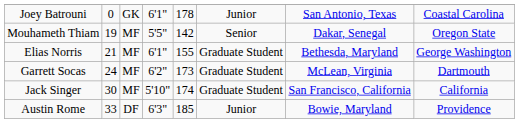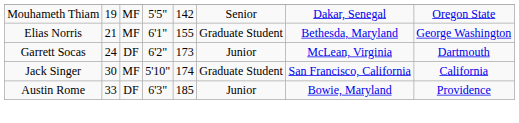 <table class="wikitable sortable" border="1" style="text-align:center;">
 <tr align=center>
-</tr>
-<tr>
-<td>Joey Batrouni</td>
-<td>0</td>
-<td>GK</td>
-<td>6'1"</td>
-<td>178</td>
-<td>Junior</td>
-<td><a href='#'>San Antonio, Texas</a></td>
-<td><a href='#'>Coastal Carolina</a></td>
 </tr>
 <tr>
 <td>Mouhameth Thiam</td>
 <td>19</td>
 <td>MF</td>
 <td>5'5"</td>
 <td>142</td>
 <td>Senior</td>
 <td><a href='#'>Dakar, Senegal</a></td>
 <td><a href='#'>Oregon State</a></td>
 </tr>
 <tr>
 <td>Elias Norris</td>
 <td>21</td>
 <td>MF</td>
 <td>6'1"</td>
 <td>155</td>
 <td>Graduate Student</td>
 <td><a href='#'>Bethesda, Maryland</a></td>
 <td><a href='#'>George Washington</a></td>
 </tr>
 <tr>
 <td>Garrett Socas</td>
 <td>24</td>
-<td>MF</td>
+<td>DF</td>
 <td>6'2"</td>
 <td>173</td>
-<td>Graduate Student</td>
+<td>Junior</td>
 <td><a href='#'>McLean, Virginia</a></td>
 <td><a href='#'>Dartmouth</a></td>
 </tr>
 <tr>
 <td>Jack Singer</td>
 <td>30</td>
 <td>MF</td>
 <td>5'10"</td>
 <td>174</td>
 <td>Graduate Student</td>
 <td><a href='#'>San Francisco, California</a></td>
 <td><a href='#'>California</a></td>
 </tr>
 <tr>
 <td>Austin Rome</td>
 <td>33</td>
 <td>DF</td>
 <td>6'3"</td>
 <td>185</td>
 <td> Junior</td>
 <td><a href='#'>Bowie, Maryland</a></td>
 <td><a href='#'>Providence</a></td>
 </tr>
 </table>
